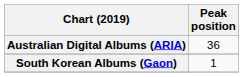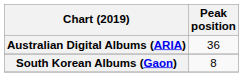 <table class="wikitable sortable plainrowheaders" style="text-align:center">
 <tr>
 <th scope="col">Chart (2019)</th>
 <th scope="col">Peak<br>position</th>
 </tr>
 <tr>
 <th scope="row">Australian Digital Albums (<a href='#'>ARIA</a>)</th>
 <td>36</td>
 </tr>
 <tr>
 </tr>
 <tr>
 <th scope="row">South Korean Albums (<a href='#'>Gaon</a>)</th>
-<td>1</td>
+<td>8</td>
 </tr>
 <tr>
 </tr>
 </table>
